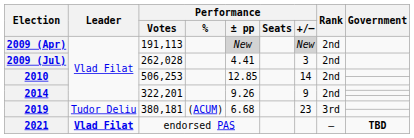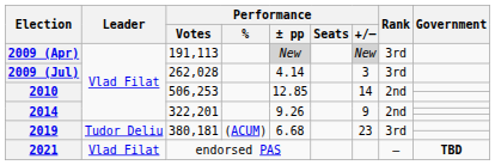 <table class=wikitable style=text-align:center>
 <tr>
 <th rowspan="2"><strong>Election</strong></th>
 <th rowspan="2">Leader</th>
 <th colspan="5" scope="col">Performance</th>
 <th rowspan="2">Rank</th>
 <th rowspan="2">Government</th>
 </tr>
 <tr>
 <th><strong>Votes</strong></th>
 <th><strong>%</strong></th>
 <th><strong>± pp</strong></th>
 <th><strong>Seats</strong></th>
 <th><strong>+/–</strong></th>
 </tr>
 <tr>
 <th rowspan="1"><a href='#'>2009 (Apr)</a></th>
 <td rowspan="7"><a href='#'>Vlad Filat</a></td>
 <td rowspan="1">191,113</td>
 <td rowspan="1"></td>
 <td rowspan="1" bgcolor="lightgrey"><em>New</em></td>
 <td rowspan="1"></td>
 <td rowspan="1" bgcolor="lightgrey"><em>New</em></td>
-<td rowspan="1"> 2nd</td>
+<td rowspan="1">3rd</td>
 <td></td>
 </tr>
 <tr>
 <th rowspan="1"><a href='#'>2009 (Jul)</a></th>
 <td rowspan="1">262,028</td>
 <td rowspan="1"></td>
-<td rowspan="1"> 4.41</td>
+<td rowspan="1"> 4.14</td>
 <td rowspan="1"></td>
 <td rowspan="1"> 3</td>
-<td rowspan="1"> 2nd</td>
+<td rowspan="1">3rd</td>
 <td></td>
 </tr>
 <tr>
 <th rowspan="2"><a href='#'>2010</a></th>
 <td rowspan="2">506,253</td>
 <td rowspan="2"></td>
 <td rowspan="2"> 12.85</td>
 <td rowspan="2"></td>
 <td rowspan="2"> 14</td>
 <td rowspan="2"> 2nd</td>
 <td></td>
 </tr>
 <tr>
 <td></td>
 </tr>
 <tr>
 <th rowspan="3"><a href='#'>2014</a></th>
 <td rowspan="3">322,201</td>
 <td rowspan="3"></td>
 <td rowspan="3"> 9.26</td>
 <td rowspan="3"></td>
 <td rowspan="3"> 9</td>
 <td rowspan="3"> 2nd</td>
 <td></td>
 </tr>
 <tr>
 <td></td>
 </tr>
 <tr>
 <td></td>
 </tr>
 <tr>
 <th rowspan="2"><a href='#'>2019</a></th>
 <td rowspan="2"><a href='#'>Tudor Deliu</a></td>
 <td rowspan="2">380,181</td>
 <td rowspan="2">(<a href='#'>ACUM</a>)</td>
 <td rowspan="2"> 6.68</td>
 <td rowspan="2"></td>
 <td rowspan="2"> 23</td>
 <td rowspan="2"> 3rd</td>
 <td></td>
 </tr>
 <tr>
 <td></td>
 </tr>
 <tr>
 <th rowspan="1"><a href='#'>2021</a></th>
-<td><strong><a href='#'>Vlad Filat</a></strong></td>
+<td><a href='#'>Vlad Filat</a></td>
 <td colspan="3">endorsed <a href='#'>PAS</a></td>
 <td rowspan="1"></td>
 <td rowspan="1"></td>
 <td rowspan="1">–</td>
 <td><strong>TBD</strong></td>
 </tr>
 </table>
